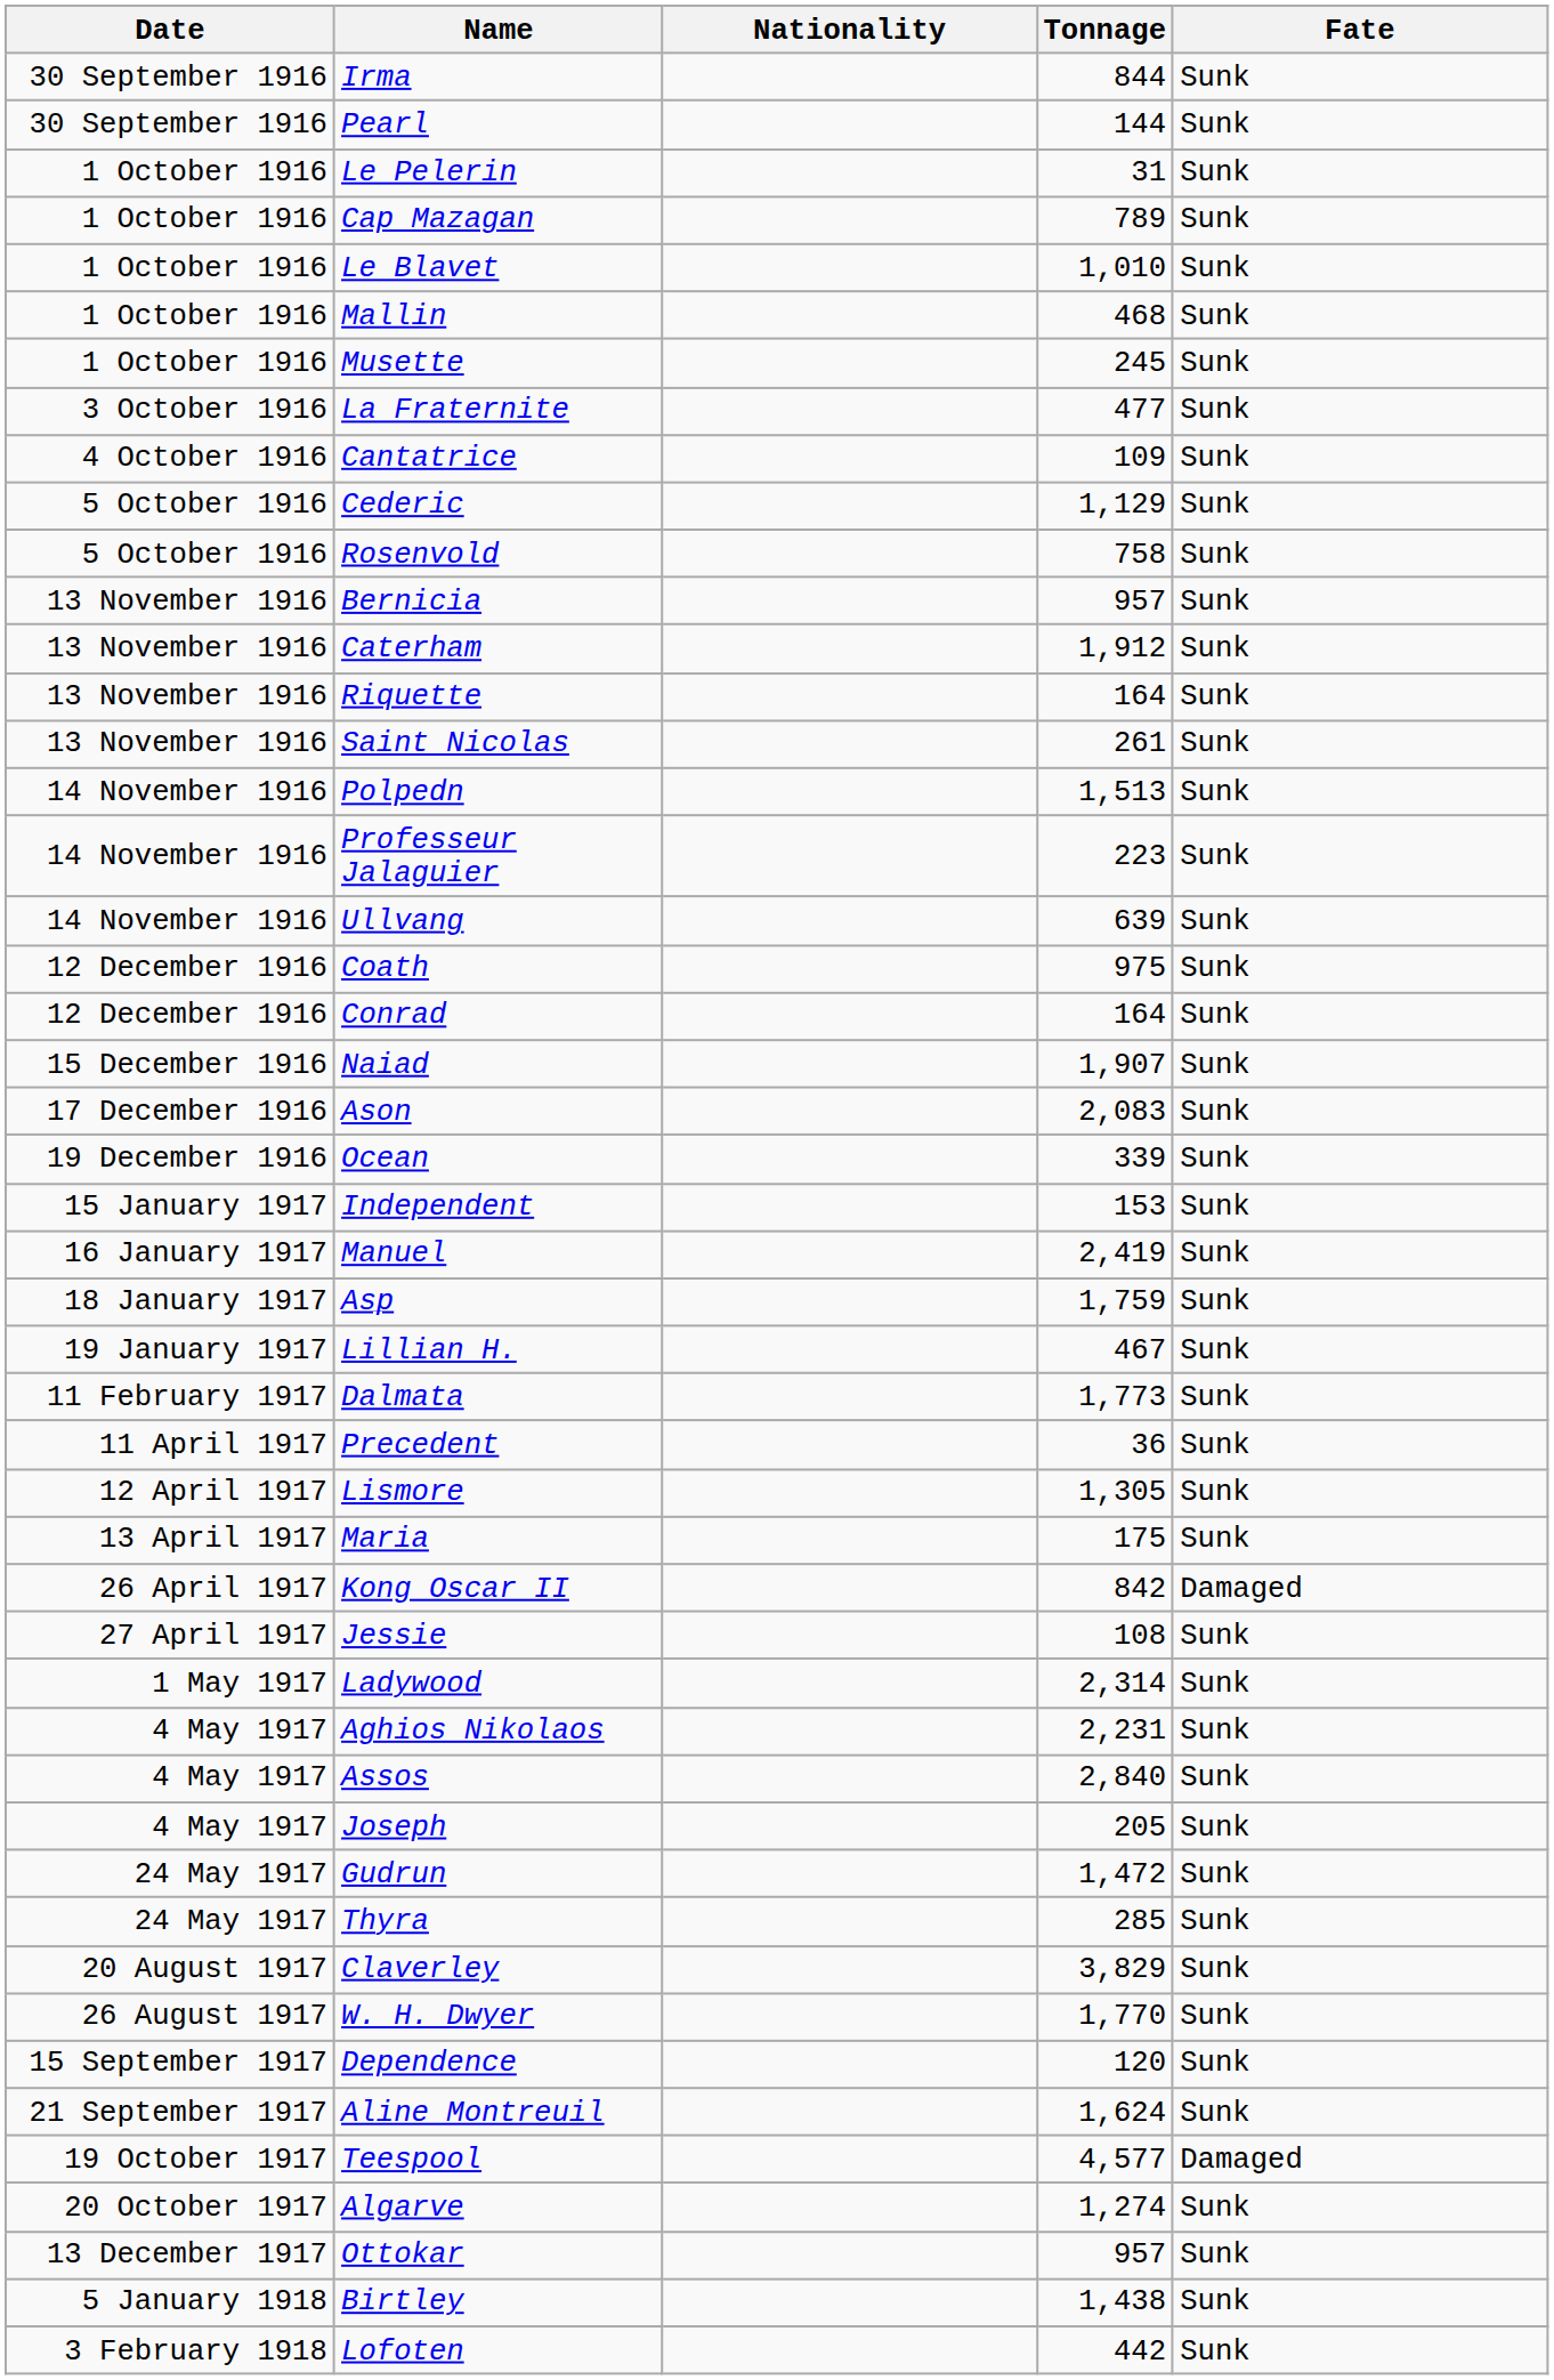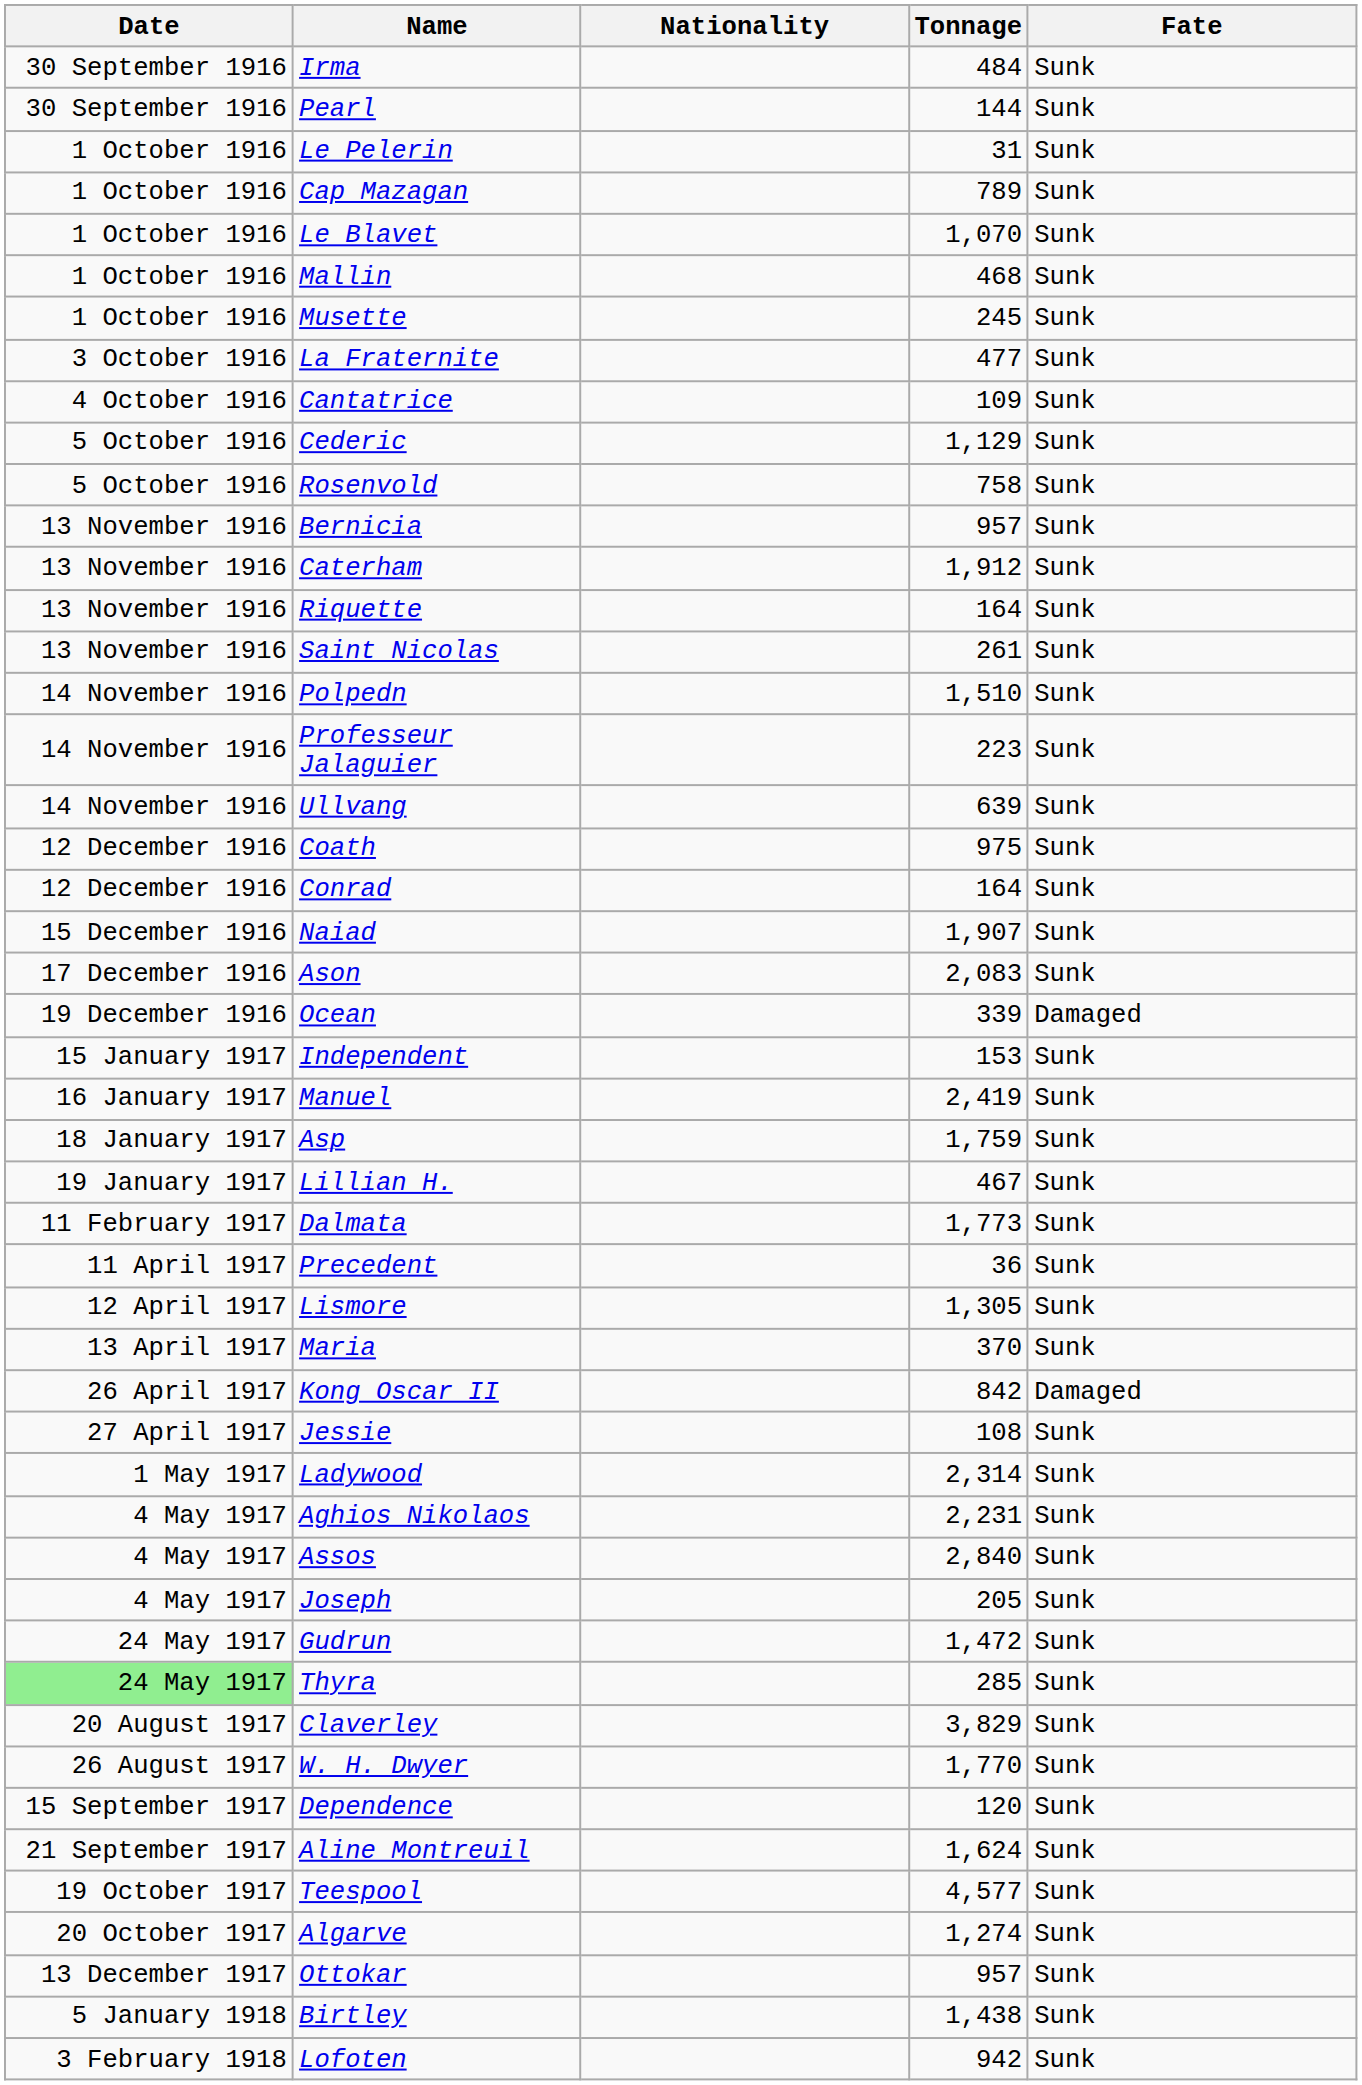 <table class="wikitable sortable">
 <tr>
 <th width="140px">Date</th>
 <th width="140px">Name</th>
 <th width="160px">Nationality</th>
 <th width="25px">Tonnage</th>
 <th width="160px">Fate</th>
 </tr>
 <tr>
 <td align="right">30 September 1916</td>
 <td align="left"><a href='#'><em>Irma</em></a></td>
 <td align="left"></td>
-<td align="right">844</td>
+<td align="right">484</td>
 <td align="left">Sunk</td>
 </tr>
 <tr>
 <td align="right">30 September 1916</td>
 <td align="left"><a href='#'><em>Pearl</em></a></td>
 <td align="left"></td>
 <td align="right">144</td>
 <td align="left">Sunk</td>
 </tr>
 <tr>
 <td align="right">1 October 1916</td>
 <td align="left"><a href='#'><em>Le Pelerin</em></a></td>
 <td align="left"></td>
 <td align="right">31</td>
 <td align="left">Sunk</td>
 </tr>
 <tr>
 <td align="right">1 October 1916</td>
 <td align="left"><a href='#'><em>Cap Mazagan</em></a></td>
 <td align="left"></td>
 <td align="right">789</td>
 <td align="left">Sunk</td>
 </tr>
 <tr>
 <td align="right">1 October 1916</td>
 <td align="left"><a href='#'><em>Le Blavet</em></a></td>
 <td align="left"></td>
-<td align="right">1,010</td>
+<td align="right">1,070</td>
 <td align="left">Sunk</td>
 </tr>
 <tr>
 <td align="right">1 October 1916</td>
 <td align="left"><a href='#'><em>Mallin</em></a></td>
 <td align="left"></td>
 <td align="right">468</td>
 <td align="left">Sunk</td>
 </tr>
 <tr>
 <td align="right">1 October 1916</td>
 <td align="left"><a href='#'><em>Musette</em></a></td>
 <td align="left"></td>
 <td align="right">245</td>
 <td align="left">Sunk</td>
 </tr>
 <tr>
 <td align="right">3 October 1916</td>
 <td align="left"><a href='#'><em>La Fraternite</em></a></td>
 <td align="left"></td>
 <td align="right">477</td>
 <td align="left">Sunk</td>
 </tr>
 <tr>
 <td align="right">4 October 1916</td>
 <td align="left"><a href='#'><em>Cantatrice</em></a></td>
 <td align="left"></td>
 <td align="right">109</td>
 <td align="left">Sunk</td>
 </tr>
 <tr>
 <td align="right">5 October 1916</td>
 <td align="left"><a href='#'><em>Cederic</em></a></td>
 <td align="left"></td>
 <td align="right">1,129</td>
 <td align="left">Sunk</td>
 </tr>
 <tr>
 <td align="right">5 October 1916</td>
 <td align="left"><a href='#'><em>Rosenvold</em></a></td>
 <td align="left"></td>
 <td align="right">758</td>
 <td align="left">Sunk</td>
 </tr>
 <tr>
 <td align="right">13 November 1916</td>
 <td align="left"><a href='#'><em>Bernicia</em></a></td>
 <td align="left"></td>
 <td align="right">957</td>
 <td align="left">Sunk</td>
 </tr>
 <tr>
 <td align="right">13 November 1916</td>
 <td align="left"><a href='#'><em>Caterham</em></a></td>
 <td align="left"></td>
 <td align="right">1,912</td>
 <td align="left">Sunk</td>
 </tr>
 <tr>
 <td align="right">13 November 1916</td>
 <td align="left"><a href='#'><em>Riquette</em></a></td>
 <td align="left"></td>
 <td align="right">164</td>
 <td align="left">Sunk</td>
 </tr>
 <tr>
 <td align="right">13 November 1916</td>
 <td align="left"><a href='#'><em>Saint Nicolas</em></a></td>
 <td align="left"></td>
 <td align="right">261</td>
 <td align="left">Sunk</td>
 </tr>
 <tr>
 <td align="right">14 November 1916</td>
 <td align="left"><a href='#'><em>Polpedn</em></a></td>
 <td align="left"></td>
-<td align="right">1,513</td>
+<td align="right">1,510</td>
 <td align="left">Sunk</td>
 </tr>
 <tr>
 <td align="right">14 November 1916</td>
 <td align="left"><a href='#'><em>Professeur Jalaguier</em></a></td>
 <td align="left"></td>
 <td align="right">223</td>
 <td align="left">Sunk</td>
 </tr>
 <tr>
 <td align="right">14 November 1916</td>
 <td align="left"><a href='#'><em>Ullvang</em></a></td>
 <td align="left"></td>
 <td align="right">639</td>
 <td align="left">Sunk</td>
 </tr>
 <tr>
 <td align="right">12 December 1916</td>
 <td align="left"><a href='#'><em>Coath</em></a></td>
 <td align="left"></td>
 <td align="right">975</td>
 <td align="left">Sunk</td>
 </tr>
 <tr>
 <td align="right">12 December 1916</td>
 <td align="left"><a href='#'><em>Conrad</em></a></td>
 <td align="left"></td>
 <td align="right">164</td>
 <td align="left">Sunk</td>
 </tr>
 <tr>
 <td align="right">15 December 1916</td>
 <td align="left"><a href='#'><em>Naiad</em></a></td>
 <td align="left"></td>
 <td align="right">1,907</td>
 <td align="left">Sunk</td>
 </tr>
 <tr>
 <td align="right">17 December 1916</td>
 <td align="left"><a href='#'><em>Ason</em></a></td>
 <td align="left"></td>
 <td align="right">2,083</td>
 <td align="left">Sunk</td>
 </tr>
 <tr>
 <td align="right">19 December 1916</td>
 <td align="left"><a href='#'><em>Ocean</em></a></td>
 <td align="left"></td>
 <td align="right">339</td>
-<td align="left">Sunk</td>
+<td align="left">Damaged</td>
 </tr>
 <tr>
 <td align="right">15 January 1917</td>
 <td align="left"><a href='#'><em>Independent</em></a></td>
 <td align="left"></td>
 <td align="right">153</td>
 <td align="left">Sunk</td>
 </tr>
 <tr>
 <td align="right">16 January 1917</td>
 <td align="left"><a href='#'><em>Manuel</em></a></td>
 <td align="left"></td>
 <td align="right">2,419</td>
 <td align="left">Sunk</td>
 </tr>
 <tr>
 <td align="right">18 January 1917</td>
 <td align="left"><a href='#'><em>Asp</em></a></td>
 <td align="left"></td>
 <td align="right">1,759</td>
 <td align="left">Sunk</td>
 </tr>
 <tr>
 <td align="right">19 January 1917</td>
 <td align="left"><a href='#'><em>Lillian H.</em></a></td>
 <td align="left"></td>
 <td align="right">467</td>
 <td align="left">Sunk</td>
 </tr>
 <tr>
 <td align="right">11 February 1917</td>
 <td align="left"><a href='#'><em>Dalmata</em></a></td>
 <td align="left"></td>
 <td align="right">1,773</td>
 <td align="left">Sunk</td>
 </tr>
 <tr>
 <td align="right">11 April 1917</td>
 <td align="left"><a href='#'><em>Precedent</em></a></td>
 <td align="left"></td>
 <td align="right">36</td>
 <td align="left">Sunk</td>
 </tr>
 <tr>
 <td align="right">12 April 1917</td>
 <td align="left"><a href='#'><em>Lismore</em></a></td>
 <td align="left"></td>
 <td align="right">1,305</td>
 <td align="left">Sunk</td>
 </tr>
 <tr>
 <td align="right">13 April 1917</td>
 <td align="left"><a href='#'><em>Maria</em></a></td>
 <td align="left"></td>
-<td align="right">175</td>
+<td align="right">370</td>
 <td align="left">Sunk</td>
 </tr>
 <tr>
 <td align="right">26 April 1917</td>
 <td align="left"><a href='#'><em>Kong Oscar II</em></a></td>
 <td align="left"></td>
 <td align="right">842</td>
 <td align="left">Damaged</td>
 </tr>
 <tr>
 <td align="right">27 April 1917</td>
 <td align="left"><a href='#'><em>Jessie</em></a></td>
 <td align="left"></td>
 <td align="right">108</td>
 <td align="left">Sunk</td>
 </tr>
 <tr>
 <td align="right">1 May 1917</td>
 <td align="left"><a href='#'><em>Ladywood</em></a></td>
 <td align="left"></td>
 <td align="right">2,314</td>
 <td align="left">Sunk</td>
 </tr>
 <tr>
 <td align="right">4 May 1917</td>
 <td align="left"><a href='#'><em>Aghios Nikolaos</em></a></td>
 <td align="left"></td>
 <td align="right">2,231</td>
 <td align="left">Sunk</td>
 </tr>
 <tr>
 <td align="right">4 May 1917</td>
 <td align="left"><a href='#'><em>Assos</em></a></td>
 <td align="left"></td>
 <td align="right">2,840</td>
 <td align="left">Sunk</td>
 </tr>
 <tr>
 <td align="right">4 May 1917</td>
 <td align="left"><a href='#'><em>Joseph</em></a></td>
 <td align="left"></td>
 <td align="right">205</td>
 <td align="left">Sunk</td>
 </tr>
 <tr>
 <td align="right">24 May 1917</td>
 <td align="left"><a href='#'><em>Gudrun</em></a></td>
 <td align="left"></td>
 <td align="right">1,472</td>
 <td align="left">Sunk</td>
 </tr>
 <tr>
-<td align="right">24 May 1917</td>
+<td align="right" style="background: lightgreen;">24 May 1917</td>
 <td align="left"><a href='#'><em>Thyra</em></a></td>
 <td align="left"></td>
 <td align="right">285</td>
 <td align="left">Sunk</td>
 </tr>
 <tr>
 <td align="right">20 August 1917</td>
 <td align="left"><a href='#'><em>Claverley</em></a></td>
 <td align="left"></td>
 <td align="right">3,829</td>
 <td align="left">Sunk</td>
 </tr>
 <tr>
 <td align="right">26 August 1917</td>
 <td align="left"><a href='#'><em>W. H. Dwyer</em></a></td>
 <td align="left"></td>
 <td align="right">1,770</td>
 <td align="left">Sunk</td>
 </tr>
 <tr>
 <td align="right">15 September 1917</td>
 <td align="left"><a href='#'><em>Dependence</em></a></td>
 <td align="left"></td>
 <td align="right">120</td>
 <td align="left">Sunk</td>
 </tr>
 <tr>
 <td align="right">21 September 1917</td>
 <td align="left"><a href='#'><em>Aline Montreuil</em></a></td>
 <td align="left"></td>
 <td align="right">1,624</td>
 <td align="left">Sunk</td>
 </tr>
 <tr>
 <td align="right">19 October 1917</td>
 <td align="left"><a href='#'><em>Teespool</em></a></td>
 <td align="left"></td>
 <td align="right">4,577</td>
-<td align="left">Damaged</td>
+<td align="left">Sunk</td>
 </tr>
 <tr>
 <td align="right">20 October 1917</td>
 <td align="left"><a href='#'><em>Algarve</em></a></td>
 <td align="left"></td>
 <td align="right">1,274</td>
 <td align="left">Sunk</td>
 </tr>
 <tr>
 <td align="right">13 December 1917</td>
 <td align="left"><a href='#'><em>Ottokar</em></a></td>
 <td align="left"></td>
 <td align="right">957</td>
 <td align="left">Sunk</td>
 </tr>
 <tr>
 <td align="right">5 January 1918</td>
 <td align="left"><a href='#'><em>Birtley</em></a></td>
 <td align="left"></td>
 <td align="right">1,438</td>
 <td align="left">Sunk</td>
 </tr>
 <tr>
 <td align="right">3 February 1918</td>
 <td align="left"><a href='#'><em>Lofoten</em></a></td>
 <td align="left"></td>
-<td align="right">442</td>
+<td align="right">942</td>
 <td align="left">Sunk</td>
 </tr>
 </table>
